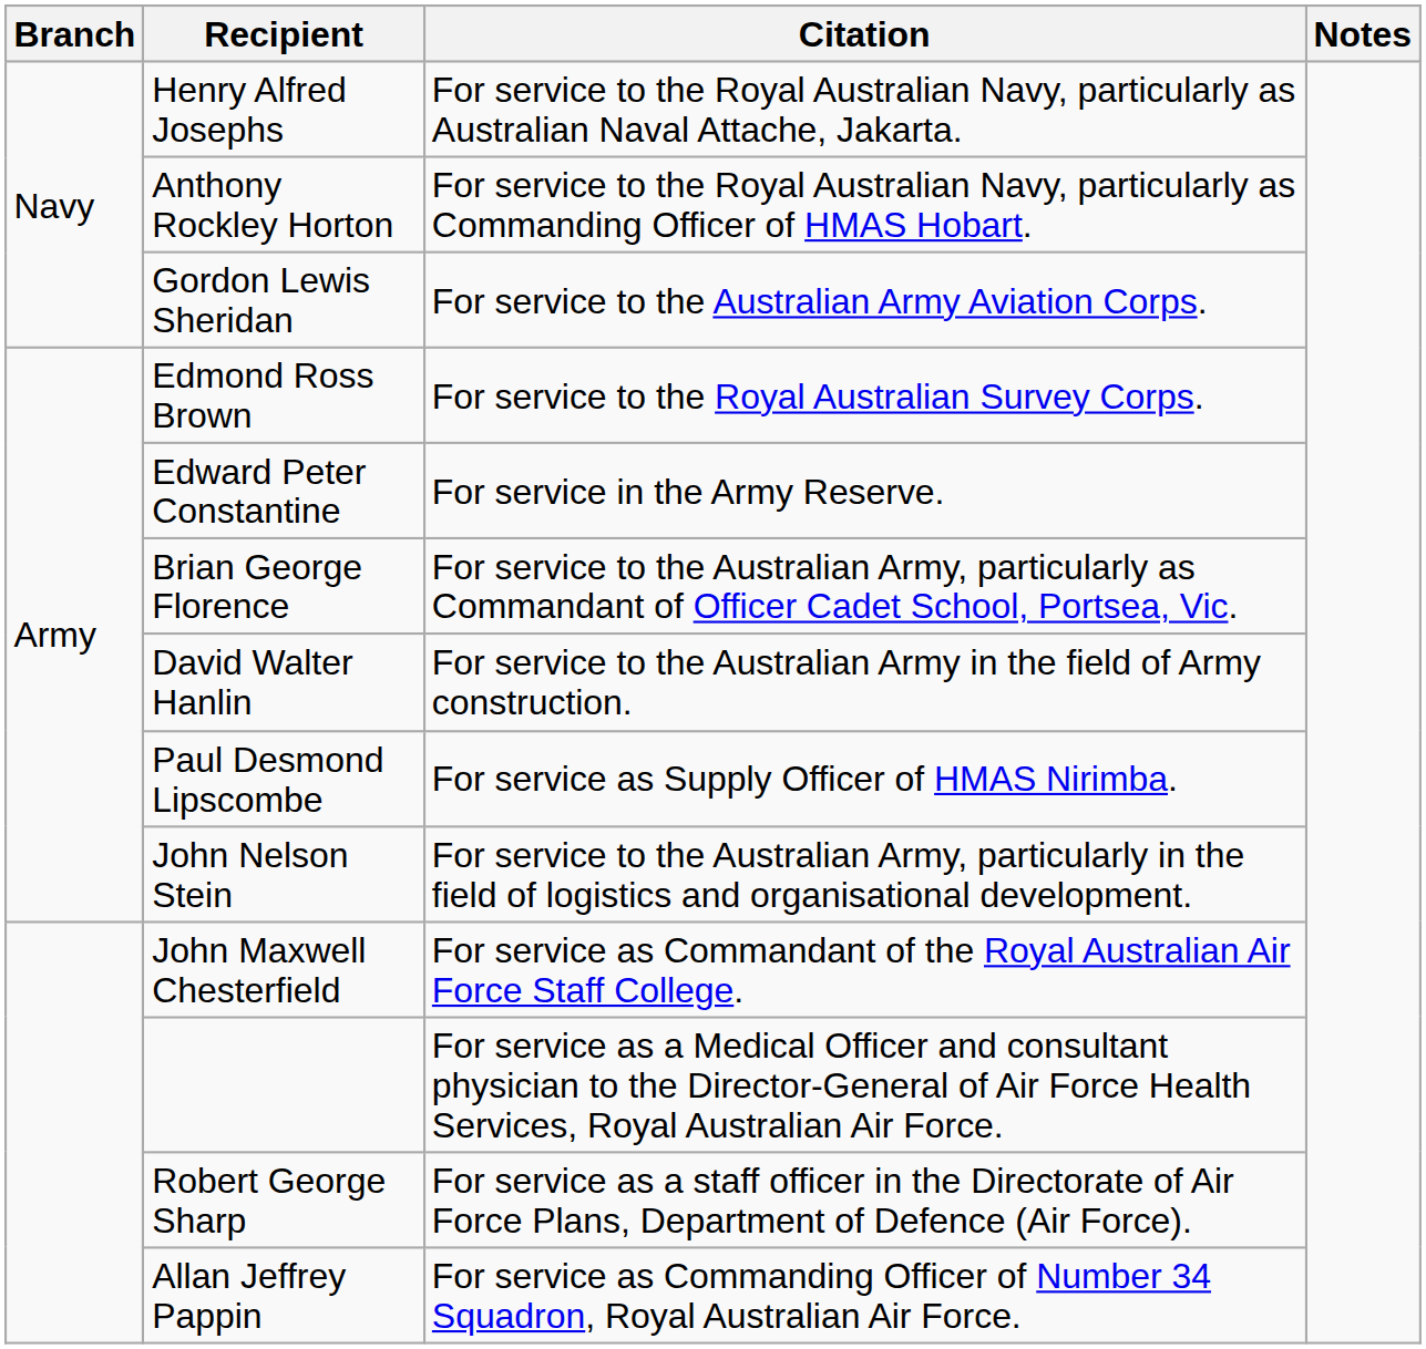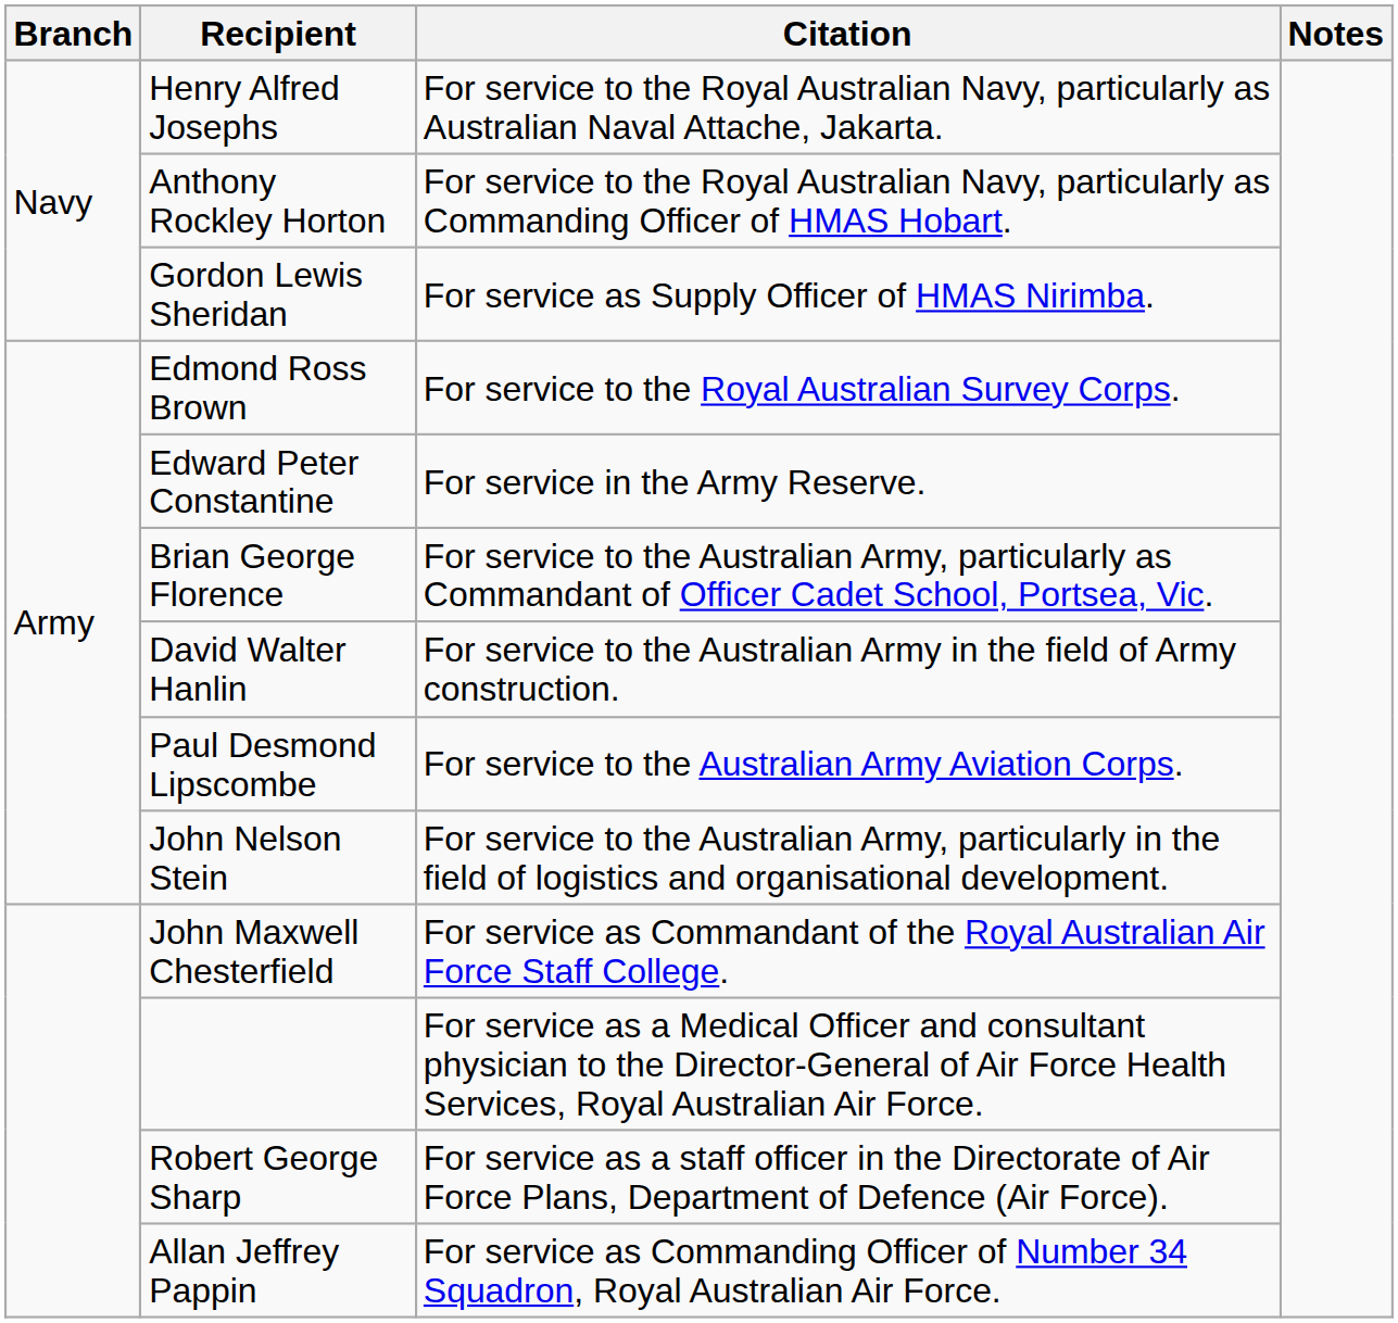 <table class="wikitable" style="font-size:95%;">
 <tr>
 <th>Branch</th>
 <th>Recipient</th>
 <th>Citation</th>
 <th>Notes</th>
 </tr>
 <tr>
 <td rowspan=3>Navy</td>
 <td> Henry Alfred Josephs</td>
 <td>For service to the Royal Australian Navy, particularly as Australian Naval Attache, Jakarta.</td>
 <td rowspan=13></td>
 </tr>
 <tr>
 <td> Anthony Rockley Horton</td>
 <td>For service to the Royal Australian Navy, particularly as Commanding Officer of <a href='#'>HMAS Hobart</a>.</td>
 </tr>
 <tr>
 <td> Gordon Lewis Sheridan</td>
-<td>For service to the <a href='#'>Australian Army Aviation Corps</a>.</td>
+<td>For service as Supply Officer of <a href='#'>HMAS Nirimba</a>.</td>
 </tr>
 <tr>
 <td rowspan=6>Army</td>
 <td> Edmond Ross Brown </td>
 <td>For service to the <a href='#'>Royal Australian Survey Corps</a>.</td>
 </tr>
 <tr>
 <td> Edward Peter Constantine</td>
 <td>For service in the Army Reserve.</td>
 </tr>
 <tr>
 <td> Brian George Florence </td>
 <td>For service to the Australian Army, particularly as Commandant of <a href='#'>Officer Cadet School, Portsea, Vic</a>.</td>
 </tr>
 <tr>
 <td> David Walter Hanlin</td>
 <td>For service to the Australian Army in the field of Army construction.</td>
 </tr>
 <tr>
 <td> Paul Desmond Lipscombe</td>
-<td>For service as Supply Officer of <a href='#'>HMAS Nirimba</a>.</td>
+<td>For service to the <a href='#'>Australian Army Aviation Corps</a>.</td>
 </tr>
 <tr>
 <td> John Nelson Stein</td>
 <td>For service to the Australian Army, particularly in the field of logistics and organisational development.</td>
 </tr>
 <tr>
 <td rowspan=4></td>
 <td> John Maxwell Chesterfield</td>
 <td>For service as Commandant of the <a href='#'>Royal Australian Air Force Staff College</a>.</td>
 </tr>
 <tr>
 <td></td>
 <td>For service as a Medical Officer and consultant physician to the Director-General of Air Force Health Services, Royal Australian Air Force.</td>
 </tr>
 <tr>
 <td> Robert George Sharp</td>
 <td>For service as a staff officer in the Directorate of Air Force Plans, Department of Defence (Air Force).</td>
 </tr>
 <tr>
 <td> Allan Jeffrey Pappin</td>
 <td>For service as Commanding Officer of <a href='#'>Number 34 Squadron</a>, Royal Australian Air Force.</td>
 </tr>
 </table>
